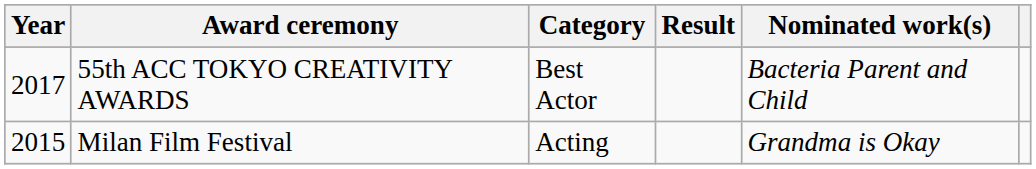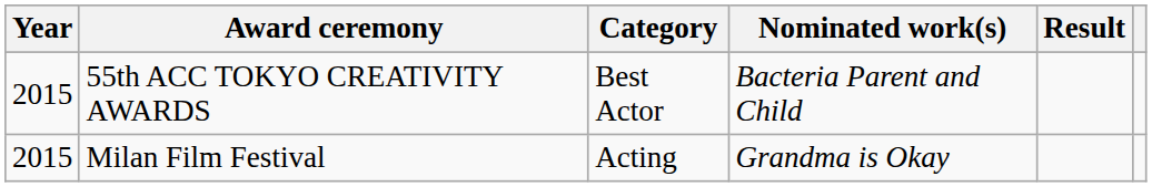 <table class="wikitable sortable plainrowheaders">
 <tr>
 <th scope="col">Year</th>
 <th scope="col">Award ceremony</th>
 <th scope="col">Category</th>
+<th scope="col">Nominated work(s)</th>
 <th scope="col">Result</th>
-<th scope="col">Nominated work(s)</th>
 <th scope="col" class="unsortable"></th>
 </tr>
 <tr>
-<td>2017</td>
+<td>2015</td>
 <td>55th ACC TOKYO CREATIVITY AWARDS</td>
 <td>Best Actor</td>
+<td><em>Bacteria Parent and Child</em></td>
 <td></td>
-<td><em>Bacteria Parent and Child</em></td>
 <td></td>
 </tr>
 <tr>
 <td>2015</td>
 <td>Milan Film Festival</td>
 <td>Acting</td>
+<td><em>Grandma is Okay</em></td>
 <td></td>
-<td><em>Grandma is Okay</em></td>
 <td></td>
 </tr>
 </table>
